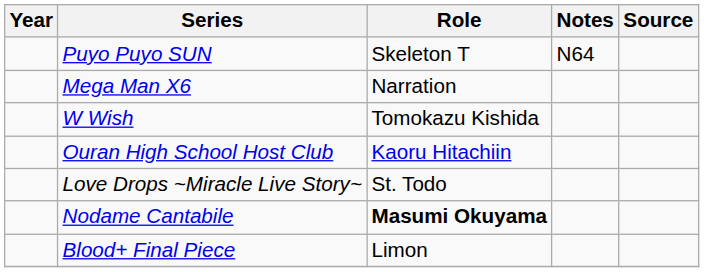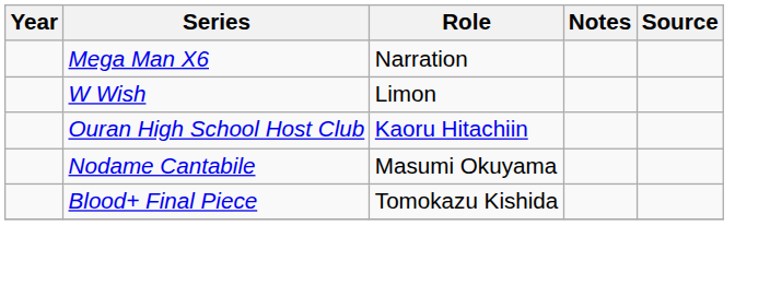 <table class="wikitable sortable plainrowheaders">
 <tr>
 <th>Year</th>
 <th>Series</th>
 <th>Role</th>
 <th class="unsortable">Notes</th>
 <th class="unsortable">Source</th>
-</tr>
-<tr>
-<td></td>
-<td><em><a href='#'>Puyo Puyo SUN</a></em></td>
-<td>Skeleton T</td>
-<td>N64</td>
-<td></td>
 </tr>
 <tr>
 <td></td>
 <td><em><a href='#'>Mega Man X6</a></em></td>
 <td>Narration</td>
 <td></td>
 <td></td>
 </tr>
 <tr>
 <td></td>
 <td><em><a href='#'>W Wish</a></em></td>
-<td>Tomokazu Kishida</td>
+<td>Limon</td>
 <td></td>
 <td></td>
 </tr>
 <tr>
 <td></td>
 <td><em><a href='#'>Ouran High School Host Club</a></em></td>
 <td><a href='#'>Kaoru Hitachiin</a></td>
 <td></td>
 <td></td>
 </tr>
 <tr>
 <td></td>
-<td><em>Love Drops ~Miracle Live Story~</em></td>
-<td>St. Todo</td>
-<td></td>
-<td></td>
-</tr>
-<tr>
-<td></td>
 <td><em><a href='#'>Nodame Cantabile</a></em></td>
-<td><strong>Masumi Okuyama</strong></td>
+<td>Masumi Okuyama</td>
 <td></td>
 <td></td>
 </tr>
 <tr>
 <td></td>
 <td><em><a href='#'>Blood+ Final Piece</a></em></td>
-<td>Limon</td>
+<td>Tomokazu Kishida</td>
 <td></td>
 <td></td>
 </tr>
 <tr>
 </tr>
 </table>
